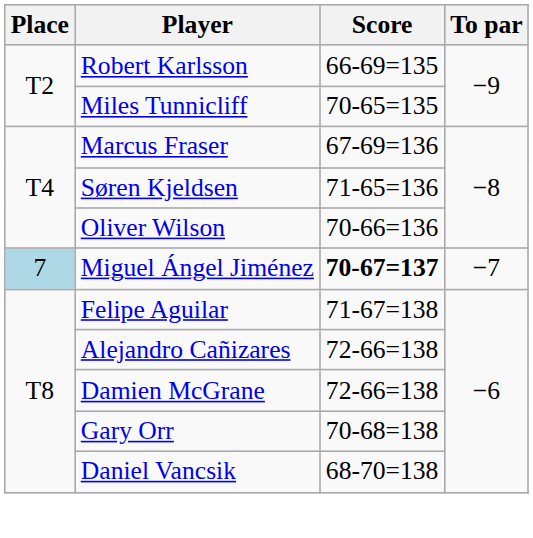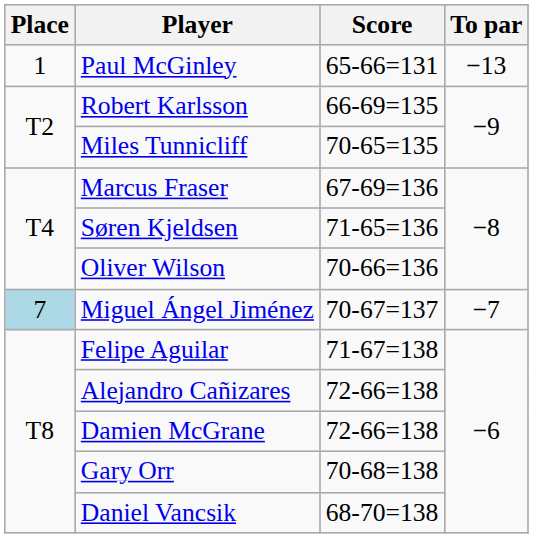 <table class="wikitable">
 <tr>
 <th>Place</th>
 <th>Player</th>
 <th>Score</th>
 <th>To par</th>
+</tr>
+<tr>
+<td align=center>1</td>
+<td> <a href='#'>Paul McGinley</a></td>
+<td align=center>65-66=131</td>
+<td align=center>−13</td>
 </tr>
 <tr>
 <td rowspan="2" align=center>T2</td>
 <td> <a href='#'>Robert Karlsson</a></td>
 <td align=center>66-69=135</td>
 <td rowspan="2" align=center>−9</td>
 </tr>
 <tr>
 <td> <a href='#'>Miles Tunnicliff</a></td>
 <td align=center>70-65=135</td>
 </tr>
 <tr>
 <td rowspan="3" align=center>T4</td>
 <td> <a href='#'>Marcus Fraser</a></td>
 <td align=center>67-69=136</td>
 <td rowspan="3" align=center>−8</td>
 </tr>
 <tr>
 <td> <a href='#'>Søren Kjeldsen</a></td>
 <td align=center>71-65=136</td>
 </tr>
 <tr>
 <td> <a href='#'>Oliver Wilson</a></td>
 <td align=center>70-66=136</td>
 </tr>
 <tr>
 <td align=center style="background: lightblue;">7</td>
 <td> <a href='#'>Miguel Ángel Jiménez</a></td>
-<td align=center><strong>70-67=137</strong></td>
+<td align=center>70-67=137</td>
 <td align=center>−7</td>
 </tr>
 <tr>
 <td rowspan="5" align=center>T8</td>
 <td> <a href='#'>Felipe Aguilar</a></td>
 <td align=center>71-67=138</td>
 <td rowspan="5" align=center>−6</td>
 </tr>
 <tr>
 <td> <a href='#'>Alejandro Cañizares</a></td>
 <td align=center>72-66=138</td>
 </tr>
 <tr>
 <td> <a href='#'>Damien McGrane</a></td>
 <td align=center>72-66=138</td>
 </tr>
 <tr>
 <td> <a href='#'>Gary Orr</a></td>
 <td align=center>70-68=138</td>
 </tr>
 <tr>
 <td> <a href='#'>Daniel Vancsik</a></td>
 <td align=center>68-70=138</td>
 </tr>
 </table>
